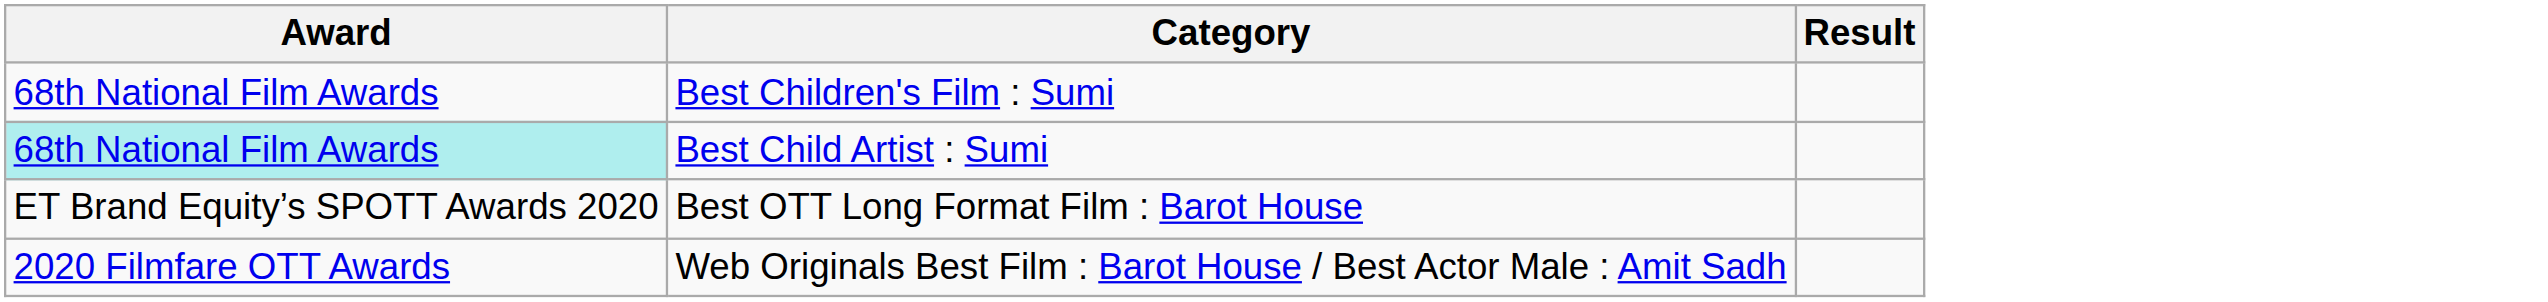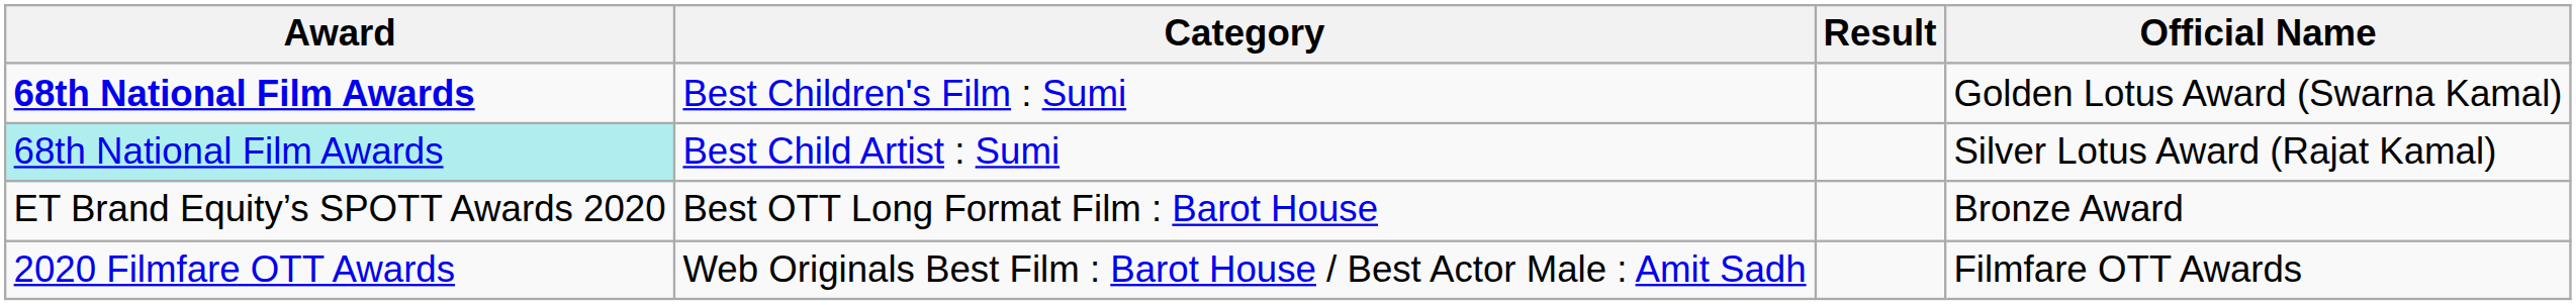 <table class="wikitable">
 <tr>
 <th>Award</th>
 <th>Category</th>
 <th>Result</th>
+<th>Official Name</th>
 </tr>
 <tr>
-<td><a href='#'>68th National Film Awards</a></td>
+<td><strong><a href='#'>68th National Film Awards</a></strong></td>
 <td><a href='#'>Best Children's Film</a> : <a href='#'>Sumi</a></td>
 <td></td>
+<td>Golden Lotus Award (Swarna Kamal)</td>
 </tr>
 <tr>
 <td style="background: paleturquoise;"><a href='#'>68th National Film Awards</a></td>
 <td><a href='#'>Best Child Artist</a> : <a href='#'>Sumi</a></td>
 <td></td>
+<td>Silver Lotus Award (Rajat Kamal)</td>
 </tr>
 <tr>
 <td>ET Brand Equity’s SPOTT Awards 2020</td>
 <td>Best OTT Long Format Film : <a href='#'>Barot House</a></td>
 <td></td>
+<td>Bronze Award</td>
 </tr>
 <tr>
 <td><a href='#'>2020 Filmfare OTT Awards</a></td>
 <td>Web Originals Best Film : <a href='#'>Barot House</a> / Best Actor Male : <a href='#'>Amit Sadh</a></td>
 <td></td>
+<td>Filmfare OTT Awards</td>
 </tr>
 </table>
